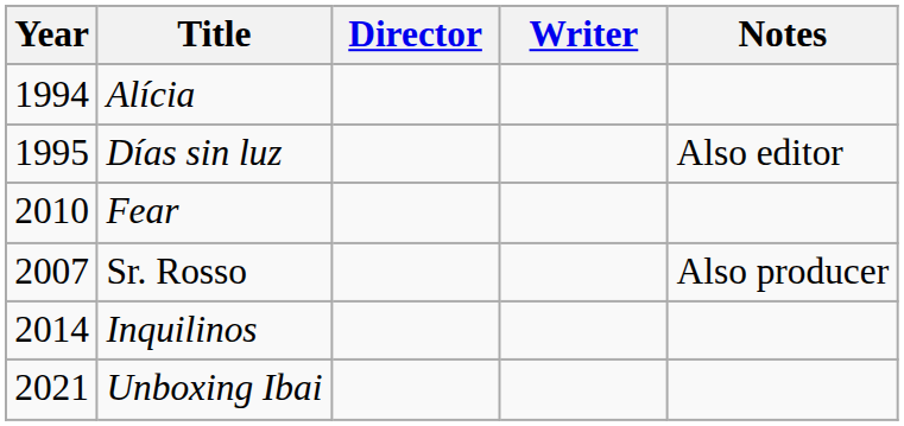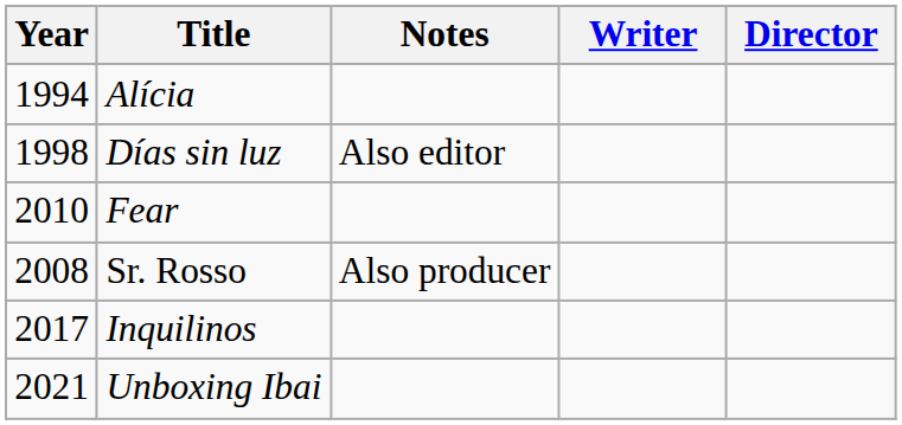 <table class="wikitable sortable">
 <tr>
 <th>Year</th>
 <th>Title</th>
+<th>Notes</th>
+<th width=65><a href='#'>Writer</a></th>
 <th width=65><a href='#'>Director</a></th>
-<th width=65><a href='#'>Writer</a></th>
-<th>Notes</th>
 </tr>
 <tr>
 <td>1994</td>
 <td><em>Alícia</em></td>
 <td></td>
 <td></td>
 <td></td>
 </tr>
 <tr>
-<td>1995</td>
+<td>1998</td>
 <td><em>Días sin luz</em></td>
+<td>Also editor</td>
 <td></td>
 <td></td>
-<td>Also editor</td>
 </tr>
 <tr>
 <td>2010</td>
 <td><em>Fear</em></td>
 <td></td>
 <td></td>
 <td></td>
 </tr>
 <tr>
-<td>2007</td>
+<td>2008</td>
 <td>Sr. Rosso</td>
+<td>Also producer</td>
 <td></td>
 <td></td>
-<td>Also producer</td>
 </tr>
 <tr>
-<td>2014</td>
+<td>2017</td>
 <td><em>Inquilinos</em></td>
 <td></td>
 <td></td>
 <td></td>
 </tr>
 <tr>
 <td>2021</td>
 <td><em>Unboxing Ibai</em></td>
 <td></td>
 <td></td>
 <td></td>
 </tr>
 </table>
